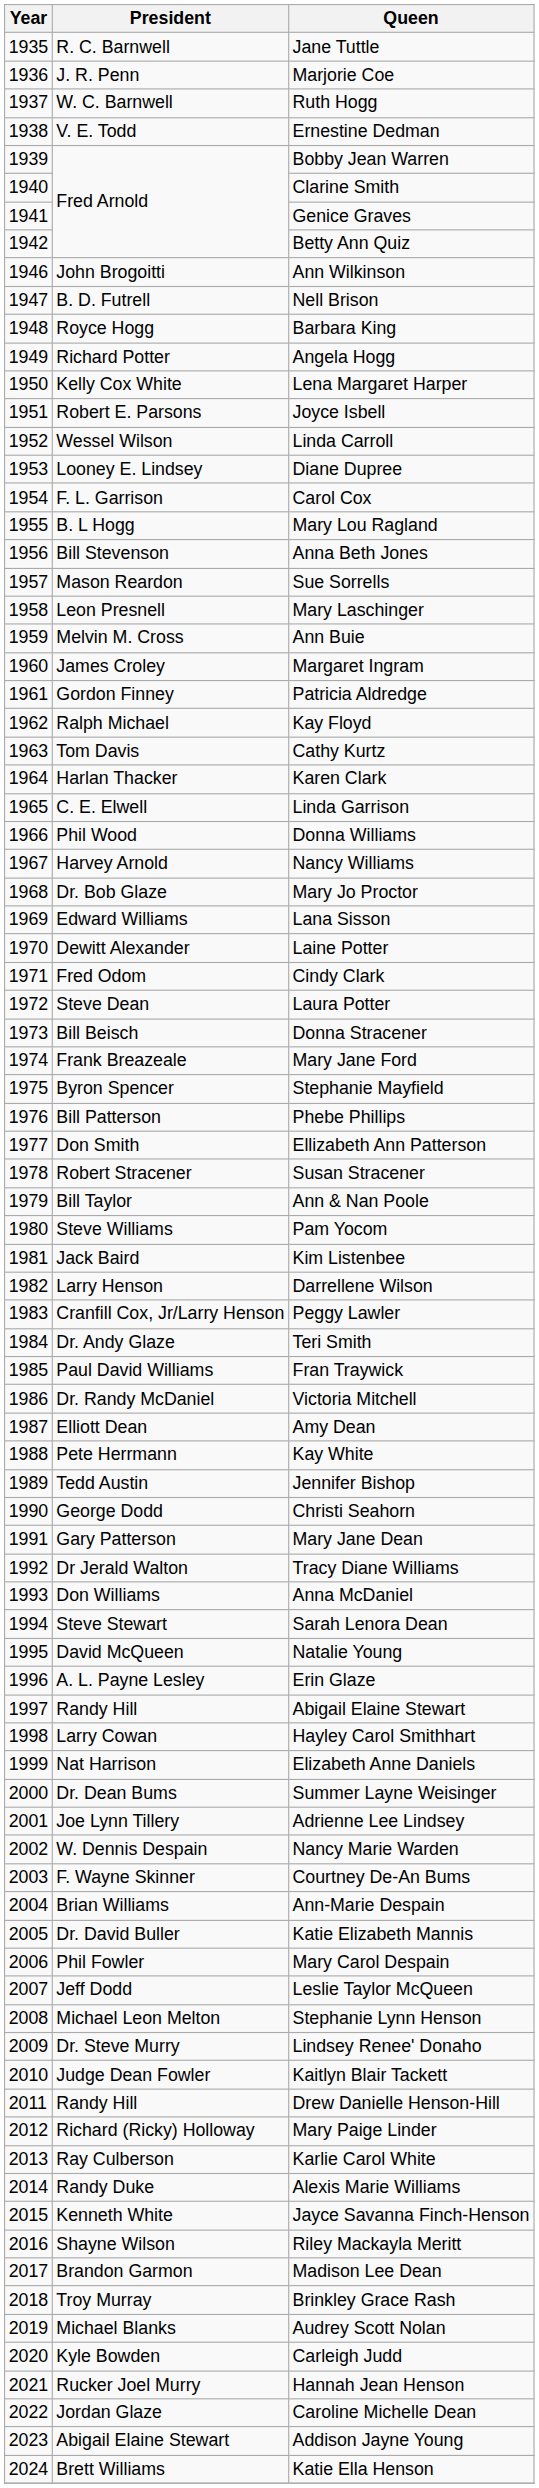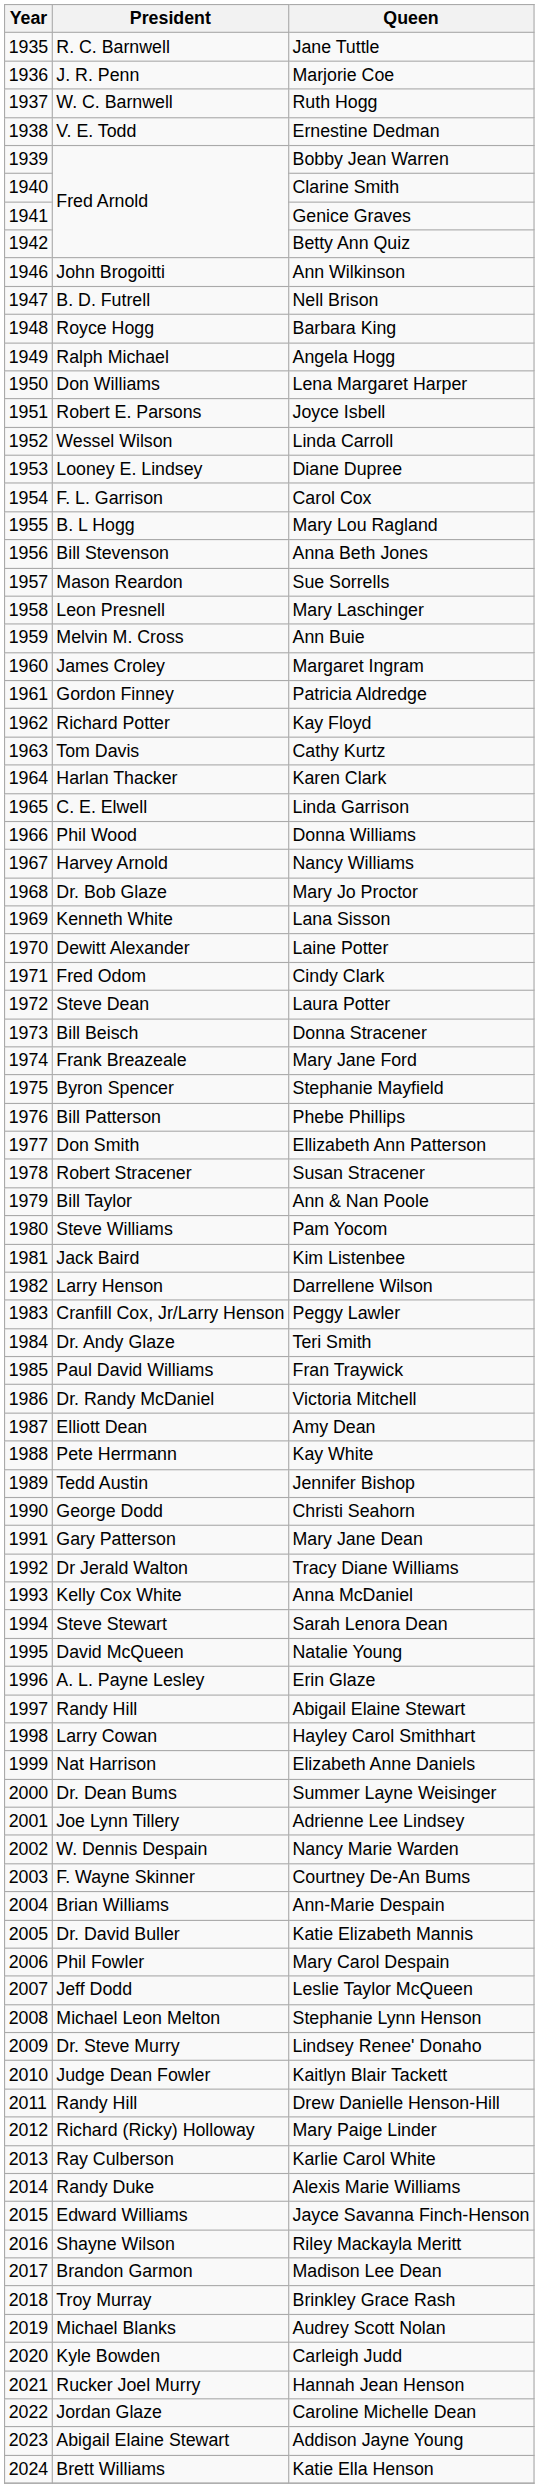 <table class="wikitable">
 <tr>
 <th>Year</th>
 <th>President</th>
 <th>Queen</th>
 </tr>
 <tr>
 <td>1935</td>
 <td>R. C. Barnwell</td>
 <td>Jane Tuttle</td>
 </tr>
 <tr>
 <td>1936</td>
 <td>J. R. Penn</td>
 <td>Marjorie Coe</td>
 </tr>
 <tr>
 <td>1937</td>
 <td>W. C. Barnwell</td>
 <td>Ruth Hogg</td>
 </tr>
 <tr>
 <td>1938</td>
 <td>V. E. Todd</td>
 <td>Ernestine Dedman</td>
 </tr>
 <tr>
 <td>1939</td>
 <td rowspan=4>Fred Arnold</td>
 <td>Bobby Jean Warren</td>
 </tr>
 <tr>
 <td>1940</td>
 <td>Clarine Smith</td>
 </tr>
 <tr>
 <td>1941</td>
 <td>Genice Graves</td>
 </tr>
 <tr>
 <td>1942</td>
 <td>Betty Ann Quiz</td>
 </tr>
 <tr>
 <td>1946</td>
 <td>John Brogoitti</td>
 <td>Ann Wilkinson</td>
 </tr>
 <tr>
 <td>1947</td>
 <td>B. D. Futrell</td>
 <td>Nell Brison</td>
 </tr>
 <tr>
 <td>1948</td>
 <td>Royce Hogg</td>
 <td>Barbara King</td>
 </tr>
 <tr>
 <td>1949</td>
-<td>Richard Potter</td>
+<td>Ralph Michael</td>
 <td>Angela Hogg</td>
 </tr>
 <tr>
 <td>1950</td>
-<td>Kelly Cox White</td>
+<td>Don Williams</td>
 <td>Lena Margaret Harper</td>
 </tr>
 <tr>
 <td>1951</td>
 <td>Robert E. Parsons</td>
 <td>Joyce Isbell</td>
 </tr>
 <tr>
 <td>1952</td>
 <td>Wessel Wilson</td>
 <td>Linda Carroll</td>
 </tr>
 <tr>
 <td>1953</td>
 <td>Looney E. Lindsey</td>
 <td>Diane Dupree</td>
 </tr>
 <tr>
 <td>1954</td>
 <td>F. L. Garrison</td>
 <td>Carol Cox</td>
 </tr>
 <tr>
 <td>1955</td>
 <td>B. L Hogg</td>
 <td>Mary Lou Ragland</td>
 </tr>
 <tr>
 <td>1956</td>
 <td>Bill Stevenson</td>
 <td>Anna Beth Jones</td>
 </tr>
 <tr>
 <td>1957</td>
 <td>Mason Reardon</td>
 <td>Sue Sorrells</td>
 </tr>
 <tr>
 <td>1958</td>
 <td>Leon Presnell</td>
 <td>Mary Laschinger</td>
 </tr>
 <tr>
 <td>1959</td>
 <td>Melvin M. Cross</td>
 <td>Ann Buie</td>
 </tr>
 <tr>
 <td>1960</td>
 <td>James Croley</td>
 <td>Margaret Ingram</td>
 </tr>
 <tr>
 <td>1961</td>
 <td>Gordon Finney</td>
 <td>Patricia Aldredge</td>
 </tr>
 <tr>
 <td>1962</td>
-<td>Ralph Michael</td>
+<td>Richard Potter</td>
 <td>Kay Floyd</td>
 </tr>
 <tr>
 <td>1963</td>
 <td>Tom Davis</td>
 <td>Cathy Kurtz</td>
 </tr>
 <tr>
 <td>1964</td>
 <td>Harlan Thacker</td>
 <td>Karen Clark</td>
 </tr>
 <tr>
 <td>1965</td>
 <td>C. E. Elwell</td>
 <td>Linda Garrison</td>
 </tr>
 <tr>
 <td>1966</td>
 <td>Phil Wood</td>
 <td>Donna Williams</td>
 </tr>
 <tr>
 <td>1967</td>
 <td>Harvey Arnold</td>
 <td>Nancy Williams</td>
 </tr>
 <tr>
 <td>1968</td>
 <td>Dr. Bob Glaze</td>
 <td>Mary Jo Proctor</td>
 </tr>
 <tr>
 <td>1969</td>
-<td>Edward Williams</td>
+<td>Kenneth White</td>
 <td>Lana Sisson</td>
 </tr>
 <tr>
 <td>1970</td>
 <td>Dewitt Alexander</td>
 <td>Laine Potter</td>
 </tr>
 <tr>
 <td>1971</td>
 <td>Fred Odom</td>
 <td>Cindy Clark</td>
 </tr>
 <tr>
 <td>1972</td>
 <td>Steve Dean</td>
 <td>Laura Potter</td>
 </tr>
 <tr>
 <td>1973</td>
 <td>Bill Beisch</td>
 <td>Donna Stracener</td>
 </tr>
 <tr>
 <td>1974</td>
 <td>Frank Breazeale</td>
 <td>Mary Jane Ford</td>
 </tr>
 <tr>
 <td>1975</td>
 <td>Byron Spencer</td>
 <td>Stephanie Mayfield</td>
 </tr>
 <tr>
 <td>1976</td>
 <td>Bill Patterson</td>
 <td>Phebe Phillips</td>
 </tr>
 <tr>
 <td>1977</td>
 <td>Don Smith</td>
 <td>Ellizabeth Ann Patterson</td>
 </tr>
 <tr>
 <td>1978</td>
 <td>Robert Stracener</td>
 <td>Susan Stracener</td>
 </tr>
 <tr>
 <td>1979</td>
 <td>Bill Taylor</td>
 <td>Ann & Nan Poole</td>
 </tr>
 <tr>
 <td>1980</td>
 <td>Steve Williams</td>
 <td>Pam Yocom</td>
 </tr>
 <tr>
 <td>1981</td>
 <td>Jack Baird</td>
 <td>Kim Listenbee</td>
 </tr>
 <tr>
 <td>1982</td>
 <td>Larry Henson</td>
 <td>Darrellene Wilson</td>
 </tr>
 <tr>
 <td>1983</td>
 <td>Cranfill Cox, Jr/Larry Henson</td>
 <td>Peggy Lawler</td>
 </tr>
 <tr>
 <td>1984</td>
 <td>Dr. Andy Glaze</td>
 <td>Teri Smith</td>
 </tr>
 <tr>
 <td>1985</td>
 <td>Paul David Williams</td>
 <td>Fran Traywick</td>
 </tr>
 <tr>
 <td>1986</td>
 <td>Dr. Randy McDaniel</td>
 <td>Victoria Mitchell</td>
 </tr>
 <tr>
 <td>1987</td>
 <td>Elliott Dean</td>
 <td>Amy Dean</td>
 </tr>
 <tr>
 <td>1988</td>
 <td>Pete Herrmann</td>
 <td>Kay White</td>
 </tr>
 <tr>
 <td>1989</td>
 <td>Tedd Austin</td>
 <td>Jennifer Bishop</td>
 </tr>
 <tr>
 <td>1990</td>
 <td>George Dodd</td>
 <td>Christi Seahorn</td>
 </tr>
 <tr>
 <td>1991</td>
 <td>Gary Patterson</td>
 <td>Mary Jane Dean</td>
 </tr>
 <tr>
 <td>1992</td>
 <td>Dr Jerald Walton</td>
 <td>Tracy Diane Williams</td>
 </tr>
 <tr>
 <td>1993</td>
-<td>Don Williams</td>
+<td>Kelly Cox White</td>
 <td>Anna McDaniel</td>
 </tr>
 <tr>
 <td>1994</td>
 <td>Steve Stewart</td>
 <td>Sarah Lenora Dean</td>
 </tr>
 <tr>
 <td>1995</td>
 <td>David McQueen</td>
 <td>Natalie Young</td>
 </tr>
 <tr>
 <td>1996</td>
 <td>A. L. Payne Lesley</td>
 <td>Erin Glaze</td>
 </tr>
 <tr>
 <td>1997</td>
 <td>Randy Hill</td>
 <td>Abigail Elaine Stewart</td>
 </tr>
 <tr>
 <td>1998</td>
 <td>Larry Cowan</td>
 <td>Hayley Carol Smithhart</td>
 </tr>
 <tr>
 <td>1999</td>
 <td>Nat Harrison</td>
 <td>Elizabeth Anne Daniels</td>
 </tr>
 <tr>
 <td>2000</td>
 <td>Dr. Dean Bums</td>
 <td>Summer Layne Weisinger</td>
 </tr>
 <tr>
 <td>2001</td>
 <td>Joe Lynn Tillery</td>
 <td>Adrienne Lee Lindsey</td>
 </tr>
 <tr>
 <td>2002</td>
 <td>W. Dennis Despain</td>
 <td>Nancy Marie Warden</td>
 </tr>
 <tr>
 <td>2003</td>
 <td>F. Wayne Skinner</td>
 <td>Courtney De-An Bums</td>
 </tr>
 <tr>
 <td>2004</td>
 <td>Brian Williams</td>
 <td>Ann-Marie Despain</td>
 </tr>
 <tr>
 <td>2005</td>
 <td>Dr. David Buller</td>
 <td>Katie Elizabeth Mannis</td>
 </tr>
 <tr>
 <td>2006</td>
 <td>Phil Fowler</td>
 <td>Mary Carol Despain</td>
 </tr>
 <tr>
 <td>2007</td>
 <td>Jeff Dodd</td>
 <td>Leslie Taylor McQueen</td>
 </tr>
 <tr>
 <td>2008</td>
 <td>Michael Leon Melton</td>
 <td>Stephanie Lynn Henson</td>
 </tr>
 <tr>
 <td>2009</td>
 <td>Dr. Steve Murry</td>
 <td>Lindsey Renee' Donaho</td>
 </tr>
 <tr>
 <td>2010</td>
 <td>Judge Dean Fowler</td>
 <td>Kaitlyn Blair Tackett</td>
 </tr>
 <tr>
 <td>2011</td>
 <td>Randy Hill</td>
 <td>Drew Danielle Henson-Hill</td>
 </tr>
 <tr>
 <td>2012</td>
 <td>Richard (Ricky) Holloway</td>
 <td>Mary Paige Linder</td>
 </tr>
 <tr>
 <td>2013</td>
 <td>Ray Culberson</td>
 <td>Karlie Carol White</td>
 </tr>
 <tr>
 <td>2014</td>
 <td>Randy Duke</td>
 <td>Alexis Marie Williams</td>
 </tr>
 <tr>
 <td>2015</td>
-<td>Kenneth White</td>
+<td>Edward Williams</td>
 <td>Jayce Savanna Finch-Henson</td>
 </tr>
 <tr>
 <td>2016</td>
 <td>Shayne Wilson</td>
 <td>Riley Mackayla Meritt</td>
 </tr>
 <tr>
 <td>2017</td>
 <td>Brandon Garmon</td>
 <td>Madison Lee Dean</td>
 </tr>
 <tr>
 <td>2018</td>
 <td>Troy Murray</td>
 <td>Brinkley Grace Rash</td>
 </tr>
 <tr>
 <td>2019</td>
 <td>Michael Blanks</td>
 <td>Audrey Scott Nolan</td>
 </tr>
 <tr>
 <td>2020</td>
 <td>Kyle Bowden</td>
 <td>Carleigh Judd</td>
 </tr>
 <tr>
 <td>2021</td>
 <td>Rucker Joel Murry</td>
 <td>Hannah Jean Henson</td>
 </tr>
 <tr>
 <td>2022</td>
 <td>Jordan Glaze</td>
 <td>Caroline Michelle Dean</td>
 </tr>
 <tr>
 <td>2023</td>
 <td>Abigail Elaine Stewart</td>
 <td>Addison Jayne Young</td>
 </tr>
 <tr>
 <td>2024</td>
 <td>Brett Williams</td>
 <td>Katie Ella Henson</td>
 </tr>
 <tr>
 </tr>
 </table>
